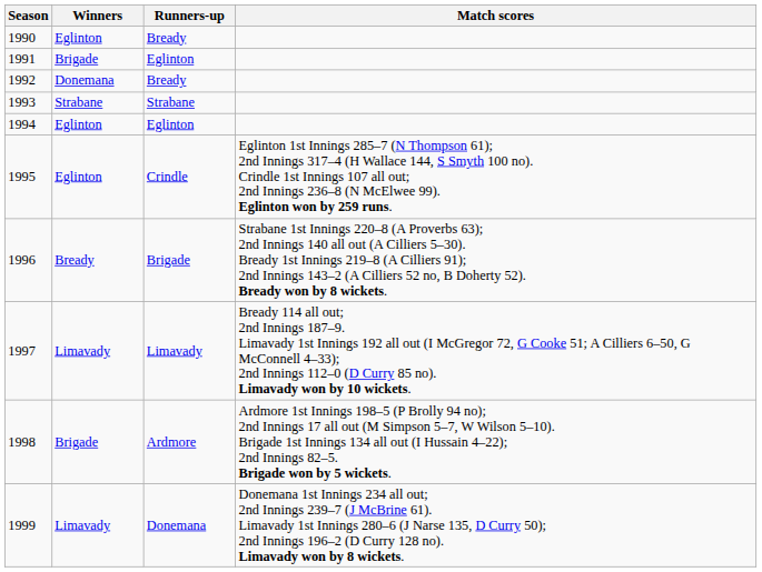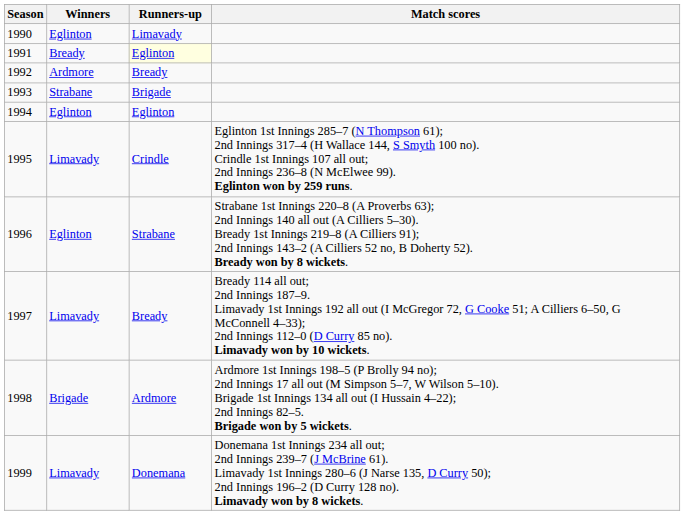 <table class="wikitable">
 <tr>
 <th>Season</th>
 <th width="100">Winners</th>
 <th width="100">Runners-up</th>
 <th width="600">Match scores</th>
 </tr>
 <tr>
 <td>1990</td>
 <td><a href='#'>Eglinton</a></td>
-<td><a href='#'>Bready</a></td>
+<td><a href='#'>Limavady</a></td>
 <td></td>
 </tr>
 <tr>
 <td>1991</td>
-<td><a href='#'>Brigade</a></td>
-<td><a href='#'>Eglinton</a></td>
+<td><a href='#'>Bready</a></td>
+<td style="background: lightyellow;"><a href='#'>Eglinton</a></td>
 <td></td>
 </tr>
 <tr>
 <td>1992</td>
-<td><a href='#'>Donemana</a></td>
+<td><a href='#'>Ardmore</a></td>
 <td><a href='#'>Bready</a></td>
 <td></td>
 </tr>
 <tr>
 <td>1993</td>
 <td><a href='#'>Strabane</a></td>
-<td><a href='#'>Strabane</a></td>
+<td><a href='#'>Brigade</a></td>
 <td></td>
 </tr>
 <tr>
 <td>1994</td>
 <td><a href='#'>Eglinton</a></td>
 <td><a href='#'>Eglinton</a></td>
 <td></td>
 </tr>
 <tr>
 <td>1995</td>
-<td><a href='#'>Eglinton</a></td>
+<td><a href='#'>Limavady</a></td>
 <td><a href='#'>Crindle</a></td>
 <td>Eglinton 1st Innings 285–7 (<a href='#'>N Thompson</a> 61);<br>2nd Innings 317–4 (H Wallace 144, <a href='#'>S Smyth</a> 100 no).<br>Crindle 1st Innings 107 all out;<br>2nd Innings 236–8 (N McElwee 99).<br><strong>Eglinton won by 259 runs</strong>.</td>
 </tr>
 <tr>
 <td>1996</td>
-<td><a href='#'>Bready</a></td>
-<td><a href='#'>Brigade</a></td>
+<td><a href='#'>Eglinton</a></td>
+<td><a href='#'>Strabane</a></td>
 <td>Strabane 1st Innings 220–8 (A Proverbs 63);<br>2nd Innings 140 all out (A Cilliers 5–30).<br>Bready 1st Innings 219–8 (A Cilliers 91);<br>2nd Innings 143–2 (A Cilliers 52 no, B Doherty 52).<br><strong>Bready won by 8 wickets</strong>.</td>
 </tr>
 <tr>
 <td>1997</td>
 <td><a href='#'>Limavady</a></td>
-<td><a href='#'>Limavady</a></td>
+<td><a href='#'>Bready</a></td>
 <td>Bready 114 all out;<br>2nd Innings 187–9.<br>Limavady 1st Innings 192 all out (I McGregor 72, <a href='#'>G Cooke</a> 51; A Cilliers 6–50, G McConnell 4–33);<br>2nd Innings 112–0 (<a href='#'>D Curry</a> 85 no).<br><strong>Limavady won by 10 wickets</strong>.</td>
 </tr>
 <tr>
 <td>1998</td>
 <td><a href='#'>Brigade</a></td>
 <td><a href='#'>Ardmore</a></td>
 <td>Ardmore 1st Innings 198–5 (P Brolly 94 no);<br>2nd Innings 17 all out (M Simpson 5–7, W Wilson 5–10).<br>Brigade 1st Innings 134 all out (I Hussain 4–22);<br>2nd Innings 82–5.<br><strong>Brigade won by 5 wickets</strong>.</td>
 </tr>
 <tr>
 <td>1999</td>
 <td><a href='#'>Limavady</a></td>
 <td><a href='#'>Donemana</a></td>
 <td>Donemana 1st Innings 234 all out;<br>2nd Innings 239–7 (<a href='#'>J McBrine</a> 61).<br>Limavady 1st Innings 280–6 (J Narse 135, <a href='#'>D Curry</a> 50);<br>2nd Innings 196–2 (D Curry 128 no).<br><strong>Limavady won by 8 wickets</strong>.</td>
 </tr>
 </table>
